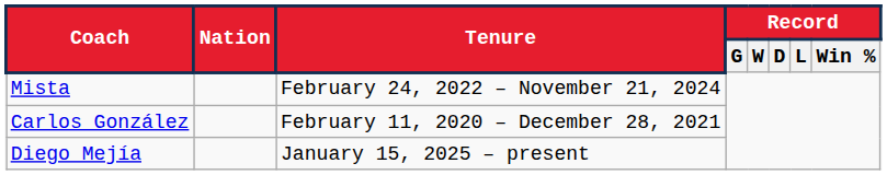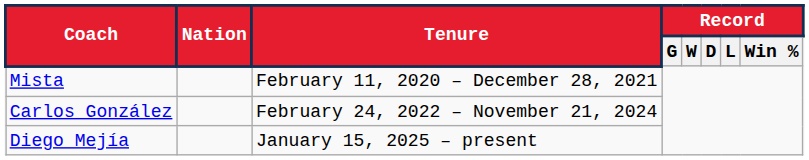 <table class="wikitable" style="text-align:left">
 <tr>
 <th style="background:#E61D2E; color:#fff; border:2px solid #102F52;" scope="col" rowspan="2">Coach</th>
 <th style="background:#E61D2E; color:#fff; border:2px solid #102F52;" scope="col" rowspan="2">Nation</th>
 <th style="background:#E61D2E; color:#fff; border:2px solid #102F52;" scope="col" rowspan="2">Tenure</th>
 <th style="background:#E61D2E; color:#fff; border:2px solid #102F52;" scope="col" colspan="6">Record</th>
 </tr>
 <tr>
 <th>G</th>
 <th>W</th>
 <th>D</th>
 <th>L</th>
 <th>Win %</th>
 </tr>
 <tr>
 <td><a href='#'>Mista</a></td>
 <td></td>
-<td>February 24, 2022 – November 21, 2024<br></td>
+<td>February 11, 2020 – December 28, 2021<br></td>
 </tr>
 <tr>
 <td><a href='#'>Carlos González</a></td>
 <td></td>
-<td>February 11, 2020 – December 28, 2021<br></td>
+<td>February 24, 2022 – November 21, 2024<br></td>
 </tr>
 <tr>
 <td><a href='#'>Diego Mejía</a></td>
 <td></td>
 <td>January 15, 2025 – present<br></td>
 </tr>
 </table>
